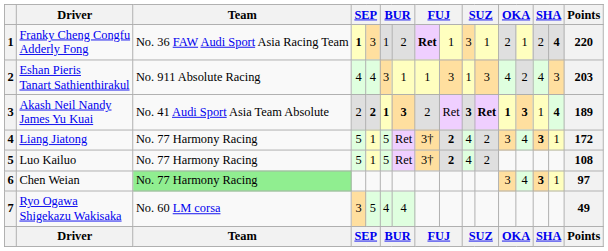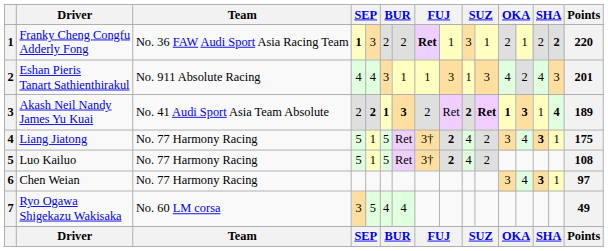 <table class="wikitable" style="font-size: 85%; text-align:center;">
 <tr>
 <th></th>
 <th>Driver</th>
 <th>Team</th>
 <th colspan="2"><a href='#'>SEP</a><br></th>
 <th colspan="2"><a href='#'>BUR</a><br></th>
 <th colspan="2"><a href='#'>FUJ</a><br></th>
 <th colspan="2"><a href='#'>SUZ</a><br></th>
 <th colspan="2"><a href='#'>OKA</a><br></th>
 <th colspan="2"><a href='#'>SHA</a><br></th>
 <th>Points</th>
 </tr>
 <tr>
 <th>1</th>
 <td align="left"> <a href='#'>Franky Cheng Congfu</a><br> <a href='#'>Adderly Fong</a></td>
 <td align="left"> No. 36 <a href='#'>FAW</a> <a href='#'>Audi Sport</a> Asia Racing Team</td>
 <td style="background:#FFFFBF;"><strong>1</strong></td>
 <td style="background:#FFDF9F;">3</td>
-<td style="background:#DFDFDF;">1</td>
+<td style="background:#DFDFDF;">2</td>
 <td style="background:#DFDFDF;">2</td>
 <td style="background:#EFCFFF;"><strong>Ret</strong></td>
 <td style="background:#FFFFBF;">1</td>
 <td style="background:#FFDF9F;">3</td>
 <td style="background:#FFFFBF;">1</td>
 <td style="background:#DFDFDF;">2</td>
 <td style="background:#FFFFBF;">1</td>
 <td style="background:#DFDFDF;">2</td>
-<td style="background:#DFDFDF;"><strong>4</strong></td>
+<td style="background:#DFDFDF;"><strong>2</strong></td>
 <th>220</th>
 </tr>
 <tr>
 <th>2</th>
 <td align="left"> <a href='#'>Eshan Pieris</a><br> <a href='#'>Tanart Sathienthirakul</a></td>
 <td align="left"> No. 911 Absolute Racing</td>
 <td style="background:#DFFFDF;">4</td>
 <td style="background:#DFFFDF;">4</td>
 <td style="background:#FFDF9F;">3</td>
 <td style="background:#FFFFBF;">1</td>
 <td style="background:#FFFFBF;">1</td>
 <td style="background:#FFDF9F;">3</td>
 <td style="background:#FFFFBF;">1</td>
 <td style="background:#FFDF9F;">3</td>
 <td style="background:#DFFFDF;">4</td>
 <td style="background:#DFDFDF;">2</td>
 <td style="background:#DFFFDF;">4</td>
 <td style="background:#FFDF9F;">3</td>
-<th>203</th>
+<th>201</th>
 </tr>
 <tr>
 <th>3</th>
 <td align="left"> <a href='#'>Akash Neil Nandy</a> <br> <a href='#'>James Yu Kuai</a></td>
 <td align="left"> No. 41 <a href='#'>Audi Sport</a> Asia Team Absolute</td>
 <td style="background:#DFDFDF;">2</td>
 <td style="background:#DFDFDF;"><strong>2</strong></td>
 <td style="background:#FFFFBF;"><strong>1</strong></td>
 <td style="background:#FFDF9F;"><strong>3</strong></td>
 <td style="background:#DFDFDF;">2</td>
 <td style="background:#EFCFFF;">Ret</td>
-<td style="background:#DFDFDF;"><strong>3</strong></td>
+<td style="background:#DFDFDF;"><strong>2</strong></td>
 <td style="background:#EFCFFF;"><strong>Ret</strong></td>
 <td style="background:#FFFFBF;"><strong>1</strong></td>
 <td style="background:#FFDF9F;"><strong>3</strong></td>
 <td style="background:#FFFFBF;">1</td>
 <td style="background:#DFFFDF;"><strong>4</strong></td>
 <th>189</th>
 </tr>
 <tr>
 <th>4</th>
 <td align="left"> <a href='#'>Liang Jiatong</a></td>
 <td align="left"> No. 77 Harmony Racing</td>
 <td style="background:#DFFFDF;">5</td>
 <td style="background:#FFFFBF;">1</td>
 <td style="background:#DFFFDF;">5</td>
 <td style="background:#EFCFFF;">Ret</td>
 <td style="background:#FFDF9F;">3†</td>
 <td style="background:#DFDFDF;"><strong>2</strong></td>
 <td style="background:#DFFFDF;">4</td>
 <td style="background:#DFDFDF;">2</td>
 <td style="background:#FFDF9F;">3</td>
 <td style="background:#DFFFDF;">4</td>
 <td style="background:#FFDF9F;"><strong>3</strong></td>
 <td style="background:#FFFFBF;">1</td>
-<th>172</th>
+<th>175</th>
 </tr>
 <tr>
 <th>5</th>
 <td align="left"> Luo Kailuo</td>
 <td align="left"> No. 77 Harmony Racing</td>
 <td style="background:#DFFFDF;">5</td>
 <td style="background:#FFFFBF;">1</td>
 <td style="background:#DFFFDF;">5</td>
 <td style="background:#EFCFFF;">Ret</td>
 <td style="background:#FFDF9F;">3†</td>
 <td style="background:#DFDFDF;"><strong>2</strong></td>
 <td style="background:#DFFFDF;">4</td>
 <td style="background:#DFDFDF;">2</td>
 <td></td>
 <td></td>
 <td></td>
 <td></td>
 <th>108</th>
 </tr>
 <tr>
 <th>6</th>
 <td align="left"> Chen Weian</td>
-<td align="left" style="background: lightgreen;"> No. 77 Harmony Racing</td>
+<td align="left"> No. 77 Harmony Racing</td>
 <td></td>
 <td></td>
 <td></td>
 <td></td>
 <td></td>
 <td></td>
 <td></td>
 <td></td>
 <td style="background:#FFDF9F;">3</td>
 <td style="background:#DFFFDF;">4</td>
 <td style="background:#FFDF9F;"><strong>3</strong></td>
 <td style="background:#FFFFBF;">1</td>
 <th>97</th>
 </tr>
 <tr>
 <th>7</th>
 <td align="left"> <a href='#'>Ryo Ogawa</a><br> <a href='#'>Shigekazu Wakisaka</a></td>
 <td align="left"> No. 60 <a href='#'>LM corsa</a></td>
 <td style="background:#FFDF9F;">3</td>
 <td style="background:#DFFFDF;">5</td>
 <td style="background:#DFFFDF;">4</td>
 <td style="background:#DFFFDF;">4</td>
 <td></td>
 <td></td>
 <td></td>
 <td></td>
 <td></td>
 <td></td>
 <td></td>
 <td></td>
 <th>49</th>
 </tr>
 <tr>
 <th></th>
 <th>Driver</th>
 <th>Team</th>
 <th colspan="2"><a href='#'>SEP</a><br></th>
 <th colspan="2"><a href='#'>BUR</a><br></th>
 <th colspan="2"><a href='#'>FUJ</a><br></th>
 <th colspan="2"><a href='#'>SUZ</a><br></th>
 <th colspan="2"><a href='#'>OKA</a><br></th>
 <th colspan="2"><a href='#'>SHA</a><br></th>
 <th>Points</th>
 </tr>
 </table>
